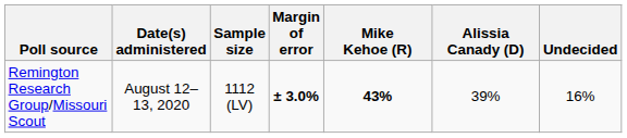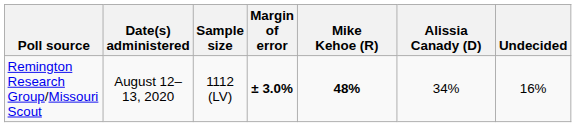 <table class="wikitable" style="font-size:90%;text-align:center;">
 <tr valign=bottom>
 <th>Poll source</th>
 <th>Date(s)<br>administered</th>
 <th>Sample<br>size</th>
 <th>Margin<br>of error</th>
 <th style="width:100px;">Mike<br>Kehoe (R)</th>
 <th style="width:100px;">Alissia<br>Canady (D)</th>
 <th>Undecided</th>
 </tr>
 <tr>
 <td style="text-align:left;"><a href='#'>Remington Research Group</a>/<a href='#'>Missouri Scout</a></td>
 <td>August 12–13, 2020</td>
 <td>1112 (LV)</td>
 <td><strong>± 3.0%</strong></td>
-<td><strong>43%</strong></td>
-<td>39%</td>
+<td><strong>48%</strong></td>
+<td>34%</td>
 <td>16%</td>
 </tr>
 </table>
